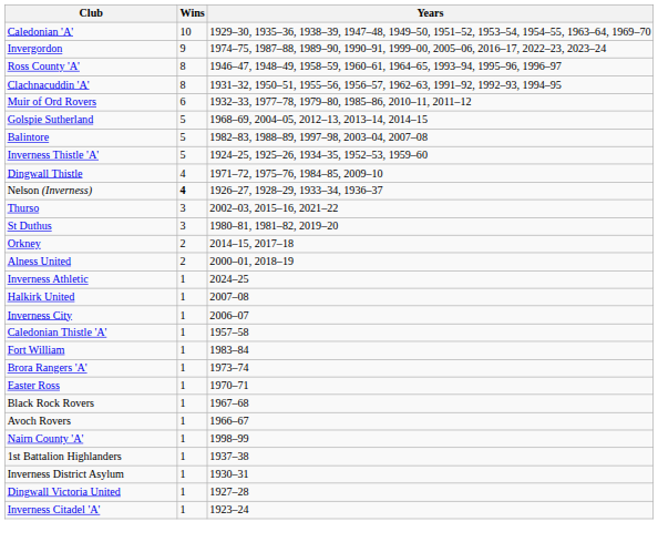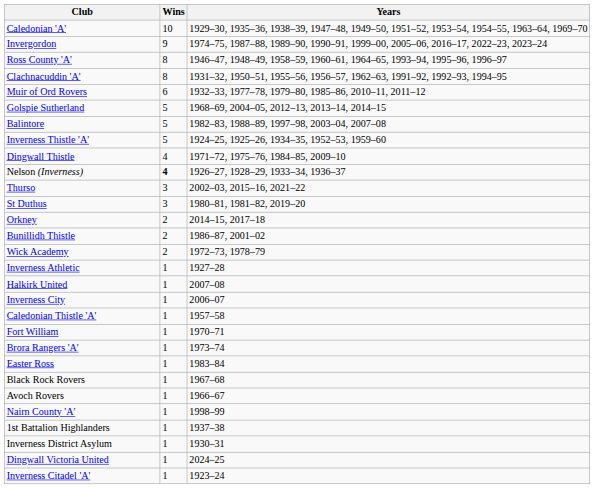 <table class="wikitable">
 <tr>
 <th width="240">Club</th>
 <th>Wins</th>
 <th>Years</th>
 </tr>
 <tr>
 <td><a href='#'>Caledonian 'A'</a></td>
 <td>10</td>
 <td>1929–30, 1935–36, 1938–39, 1947–48, 1949–50, 1951–52, 1953–54, 1954–55, 1963–64, 1969–70</td>
 </tr>
 <tr>
 <td><a href='#'>Invergordon</a></td>
 <td>9</td>
 <td>1974–75, 1987–88, 1989–90, 1990–91, 1999–00, 2005–06, 2016–17, 2022–23, 2023–24</td>
 </tr>
 <tr>
 <td><a href='#'>Ross County 'A'</a></td>
 <td>8</td>
 <td>1946–47, 1948–49, 1958–59, 1960–61, 1964–65, 1993–94, 1995–96, 1996–97</td>
 </tr>
 <tr>
 <td><a href='#'>Clachnacuddin 'A'</a></td>
 <td>8</td>
 <td>1931–32, 1950–51, 1955–56, 1956–57, 1962–63, 1991–92, 1992–93, 1994–95</td>
 </tr>
 <tr>
 <td><a href='#'>Muir of Ord Rovers</a></td>
 <td>6</td>
 <td>1932–33, 1977–78, 1979–80, 1985–86, 2010–11, 2011–12</td>
 </tr>
 <tr>
 <td><a href='#'>Golspie Sutherland</a></td>
 <td>5</td>
 <td>1968–69, 2004–05, 2012–13, 2013–14, 2014–15</td>
 </tr>
 <tr>
 <td><a href='#'>Balintore</a></td>
 <td>5</td>
 <td>1982–83, 1988–89, 1997–98, 2003–04, 2007–08</td>
 </tr>
 <tr>
 <td><a href='#'>Inverness Thistle 'A'</a></td>
 <td>5</td>
 <td>1924–25, 1925–26, 1934–35, 1952–53, 1959–60</td>
 </tr>
 <tr>
 <td><a href='#'>Dingwall Thistle</a></td>
 <td>4</td>
 <td>1971–72, 1975–76, 1984–85, 2009–10</td>
 </tr>
 <tr>
 <td>Nelson <em>(Inverness)</em></td>
 <td><strong>4</strong></td>
 <td>1926–27, 1928–29, 1933–34, 1936–37</td>
 </tr>
 <tr>
 <td><a href='#'>Thurso</a></td>
 <td>3</td>
 <td>2002–03, 2015–16, 2021–22</td>
 </tr>
 <tr>
 <td><a href='#'>St Duthus</a></td>
 <td>3</td>
 <td>1980–81, 1981–82, 2019–20</td>
 </tr>
 <tr>
 <td><a href='#'>Orkney</a></td>
 <td>2</td>
 <td>2014–15, 2017–18</td>
 </tr>
 <tr>
-<td><a href='#'>Alness United</a></td>
+<td><a href='#'>Bunillidh Thistle</a></td>
 <td>2</td>
-<td>2000–01, 2018–19</td>
+<td>1986–87, 2001–02</td>
+</tr>
+<tr>
+<td><a href='#'>Wick Academy</a></td>
+<td>2</td>
+<td>1972–73, 1978–79</td>
 </tr>
 <tr>
 <td><a href='#'>Inverness Athletic</a></td>
 <td>1</td>
-<td>2024–25</td>
+<td>1927–28</td>
 </tr>
 <tr>
 <td><a href='#'>Halkirk United</a></td>
 <td>1</td>
 <td>2007–08</td>
 </tr>
 <tr>
 <td><a href='#'>Inverness City</a></td>
 <td>1</td>
 <td>2006–07</td>
 </tr>
 <tr>
 <td><a href='#'>Caledonian Thistle 'A'</a></td>
 <td>1</td>
 <td>1957–58</td>
 </tr>
 <tr>
 <td><a href='#'>Fort William</a></td>
 <td>1</td>
-<td>1983–84</td>
+<td>1970–71</td>
 </tr>
 <tr>
 <td><a href='#'>Brora Rangers 'A'</a></td>
 <td>1</td>
 <td>1973–74</td>
 </tr>
 <tr>
 <td><a href='#'>Easter Ross</a></td>
 <td>1</td>
-<td>1970–71</td>
+<td>1983–84</td>
 </tr>
 <tr>
 <td>Black Rock Rovers</td>
 <td>1</td>
 <td>1967–68</td>
 </tr>
 <tr>
 <td>Avoch Rovers</td>
 <td>1</td>
 <td>1966–67</td>
 </tr>
 <tr>
 <td><a href='#'>Nairn County 'A'</a></td>
 <td>1</td>
 <td>1998–99</td>
 </tr>
 <tr>
 <td>1st Battalion Highlanders</td>
 <td>1</td>
 <td>1937–38</td>
 </tr>
 <tr>
 <td>Inverness District Asylum</td>
 <td>1</td>
 <td>1930–31</td>
 </tr>
 <tr>
 <td><a href='#'>Dingwall Victoria United</a></td>
 <td>1</td>
-<td>1927–28</td>
+<td>2024–25</td>
 </tr>
 <tr>
 <td><a href='#'>Inverness Citadel 'A'</a></td>
 <td>1</td>
 <td>1923–24</td>
 </tr>
 </table>
